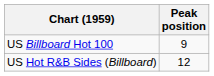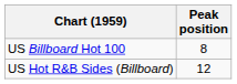 <table class="wikitable sortable">
 <tr>
 <th>Chart (1959)</th>
 <th>Peak<br>position</th>
 </tr>
 <tr>
 <td>US <a href='#'><em>Billboard</em> Hot 100</a></td>
-<td align="center">9</td>
+<td align="center">8</td>
 </tr>
 <tr>
 <td>US <a href='#'>Hot R&B Sides</a> (<em>Billboard</em>)</td>
 <td align="center">12</td>
 </tr>
 </table>
